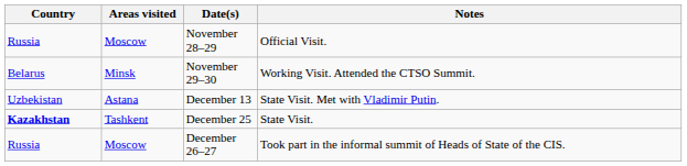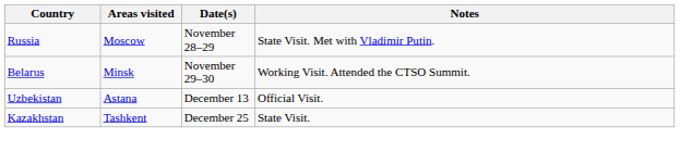 <table class="wikitable" style="margin: 1em auto 1em auto">
 <tr>
 <th width="120">Country</th>
 <th width="100">Areas visited</th>
 <th width="90">Date(s)</th>
 <th width="550">Notes</th>
 </tr>
 <tr>
 <td> <a href='#'>Russia</a></td>
 <td><a href='#'>Moscow</a></td>
 <td>November 28–29</td>
-<td>Official Visit.</td>
+<td>State Visit. Met with <a href='#'>Vladimir Putin</a>.</td>
 </tr>
 <tr>
 <td> <a href='#'>Belarus</a></td>
 <td><a href='#'>Minsk</a></td>
 <td>November 29–30</td>
 <td>Working Visit. Attended the CTSO Summit.</td>
 </tr>
 <tr>
 <td> <a href='#'>Uzbekistan</a></td>
 <td><a href='#'>Astana</a></td>
 <td>December 13</td>
-<td>State Visit. Met with <a href='#'>Vladimir Putin</a>.</td>
+<td>Official Visit.</td>
 </tr>
 <tr>
-<td><strong> <a href='#'>Kazakhstan</a></strong></td>
+<td> <a href='#'>Kazakhstan</a></td>
 <td><a href='#'>Tashkent</a></td>
 <td>December 25</td>
 <td>State Visit.</td>
 </tr>
-<tr>
-<td> <a href='#'>Russia</a></td>
-<td><a href='#'>Moscow</a></td>
-<td>December 26–27</td>
-<td>Took part in the informal summit of Heads of State of the CIS.</td>
-</tr>
 </table>
